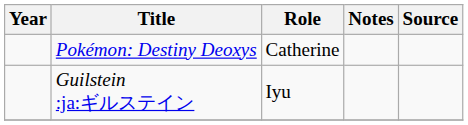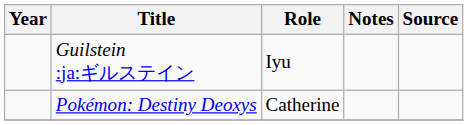 <table class="wikitable sortable plainrowheaders">
 <tr>
 <th>Year</th>
 <th>Title</th>
 <th>Role</th>
 <th class="unsortable">Notes</th>
 <th class="unsortable">Source</th>
 </tr>
 <tr>
 <td></td>
+<td><em>Guilstein</em><br><a href='#'>:ja:ギルステイン</a></td>
+<td>Iyu</td>
+<td></td>
+<td></td>
+</tr>
+<tr>
+<td></td>
 <td><em><a href='#'>Pokémon: Destiny Deoxys</a></em></td>
 <td>Catherine</td>
 <td></td>
 <td></td>
 </tr>
 <tr>
-<td></td>
-<td><em>Guilstein</em><br><a href='#'>:ja:ギルステイン</a></td>
-<td>Iyu</td>
-<td></td>
-<td></td>
-</tr>
-<tr>
 </tr>
 </table>
